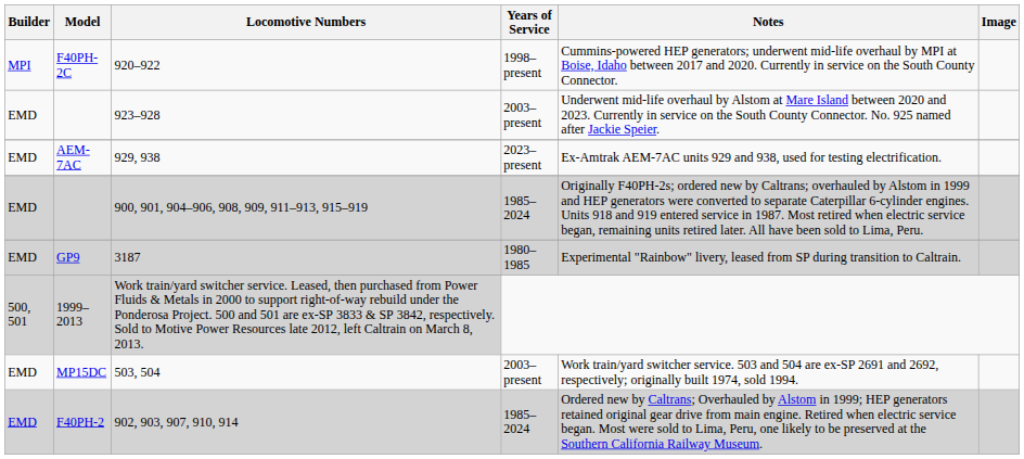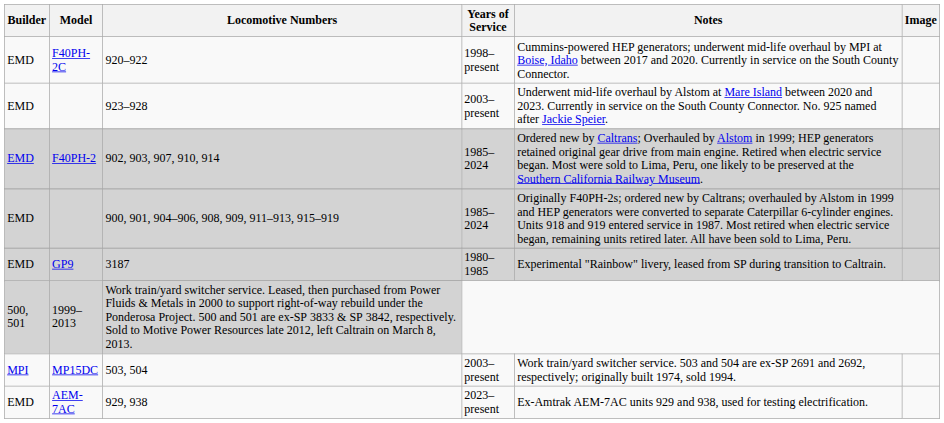 <table class="wikitable sortable">
 <tr>
 <th>Builder</th>
 <th>Model</th>
 <th>Locomotive Numbers</th>
 <th>Years of Service</th>
 <th>Notes</th>
 <th>Image</th>
 </tr>
 <tr>
-<td><a href='#'>MPI</a></td>
+<td>EMD</td>
 <td><a href='#'>F40PH-2C</a></td>
 <td>920–922</td>
 <td>1998–present</td>
 <td>Cummins-powered HEP generators; underwent mid-life overhaul by MPI at <a href='#'>Boise, Idaho</a> between 2017 and 2020. Currently in service on the South County Connector.</td>
 <td></td>
 </tr>
 <tr>
 <td>EMD</td>
 <td></td>
 <td>923–928</td>
 <td>2003–present</td>
 <td>Underwent mid-life overhaul by Alstom at <a href='#'>Mare Island</a> between 2020 and 2023. Currently in service on the South County Connector. No. 925 named after <a href='#'>Jackie Speier</a>.</td>
 <td></td>
 </tr>
 <tr>
 </tr>
-<tr>
-<td>EMD</td>
-<td><a href='#'>AEM-7AC</a></td>
-<td>929, 938</td>
-<td>2023–present</td>
-<td>Ex-Amtrak AEM-7AC units 929 and 938, used for testing electrification.</td>
+<tr style="background: #D3D3D3;">
+<td><a href='#'>EMD</a></td>
+<td><a href='#'>F40PH-2</a></td>
+<td>902, 903, 907, 910, 914</td>
+<td>1985–2024</td>
+<td>Ordered new by <a href='#'>Caltrans</a>; Overhauled by <a href='#'>Alstom</a> in 1999; HEP generators retained original gear drive from main engine. Retired when electric service began. Most were sold to Lima, Peru, one likely to be preserved at the <a href='#'>Southern California Railway Museum</a>.</td>
 <td></td>
 </tr>
 <tr>
 </tr>
 <tr style="background: #D3D3D3;">
 <td>EMD</td>
 <td></td>
 <td>900, 901, 904–906, 908, 909, 911–913, 915–919</td>
 <td>1985–2024</td>
 <td>Originally F40PH-2s; ordered new by Caltrans; overhauled by Alstom in 1999 and HEP generators were converted to separate Caterpillar 6-cylinder engines. Units 918 and 919 entered service in 1987. Most retired when electric service began, remaining units retired later. All have been sold to Lima, Peru. </td>
 <td></td>
 </tr>
 <tr>
 </tr>
 <tr style="background: #D3D3D3;">
 <td rowspan=2>EMD</td>
 <td rowspan=2><a href='#'>GP9</a></td>
 <td>3187</td>
 <td>1980–1985</td>
 <td>Experimental "Rainbow" livery, leased from SP during transition to Caltrain.</td>
 <td rowspan=2></td>
 </tr>
 <tr>
 </tr>
 <tr style="background: #D3D3D3;">
 <td>500, 501</td>
 <td>1999–2013</td>
 <td>Work train/yard switcher service. Leased, then purchased from Power Fluids & Metals in 2000 to support right-of-way rebuild under the Ponderosa Project. 500 and 501 are ex-SP 3833 & SP 3842, respectively. Sold to Motive Power Resources late 2012, left Caltrain on March 8, 2013.</td>
 </tr>
 <tr>
-<td>EMD</td>
+<td><a href='#'>MPI</a></td>
 <td><a href='#'>MP15DC</a></td>
 <td>503, 504</td>
 <td>2003–present</td>
 <td>Work train/yard switcher service. 503 and 504 are ex-SP 2691 and 2692, respectively; originally built 1974, sold 1994.</td>
 <td></td>
 </tr>
-<tr style="background: #D3D3D3;">
-<td><a href='#'>EMD</a></td>
-<td><a href='#'>F40PH-2</a></td>
-<td>902, 903, 907, 910, 914</td>
-<td>1985–2024</td>
-<td>Ordered new by <a href='#'>Caltrans</a>; Overhauled by <a href='#'>Alstom</a> in 1999; HEP generators retained original gear drive from main engine. Retired when electric service began. Most were sold to Lima, Peru, one likely to be preserved at the <a href='#'>Southern California Railway Museum</a>.</td>
+<tr>
+<td>EMD</td>
+<td><a href='#'>AEM-7AC</a></td>
+<td>929, 938</td>
+<td>2023–present</td>
+<td>Ex-Amtrak AEM-7AC units 929 and 938, used for testing electrification.</td>
 <td></td>
 </tr>
 </table>
